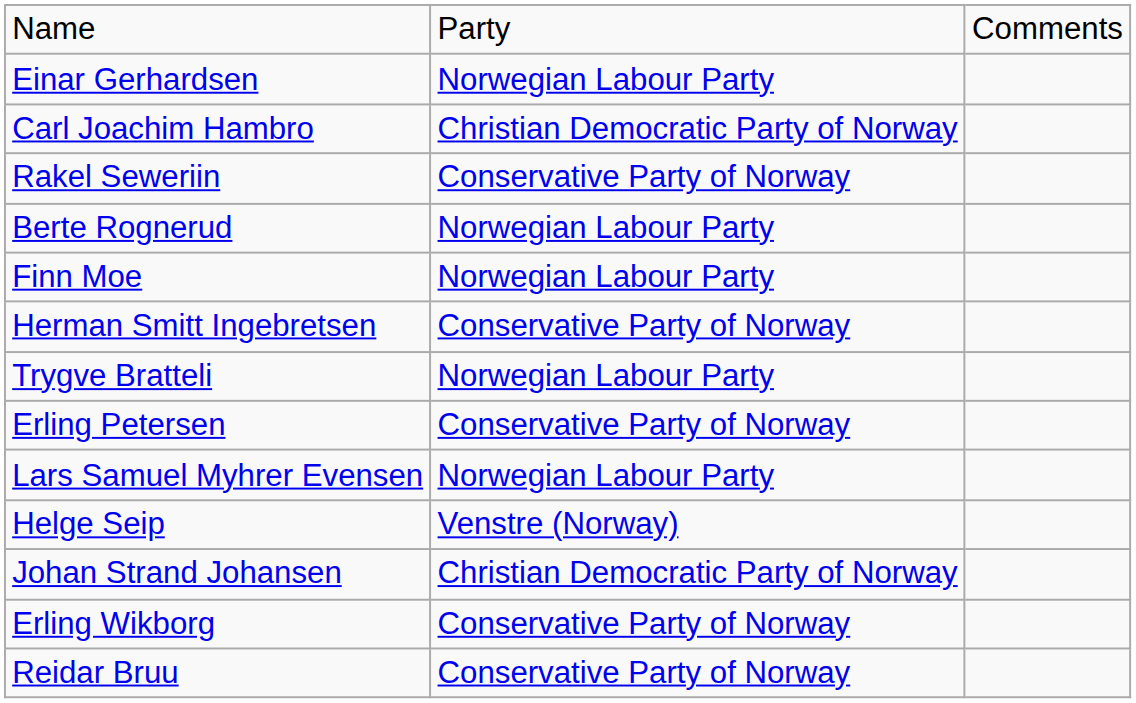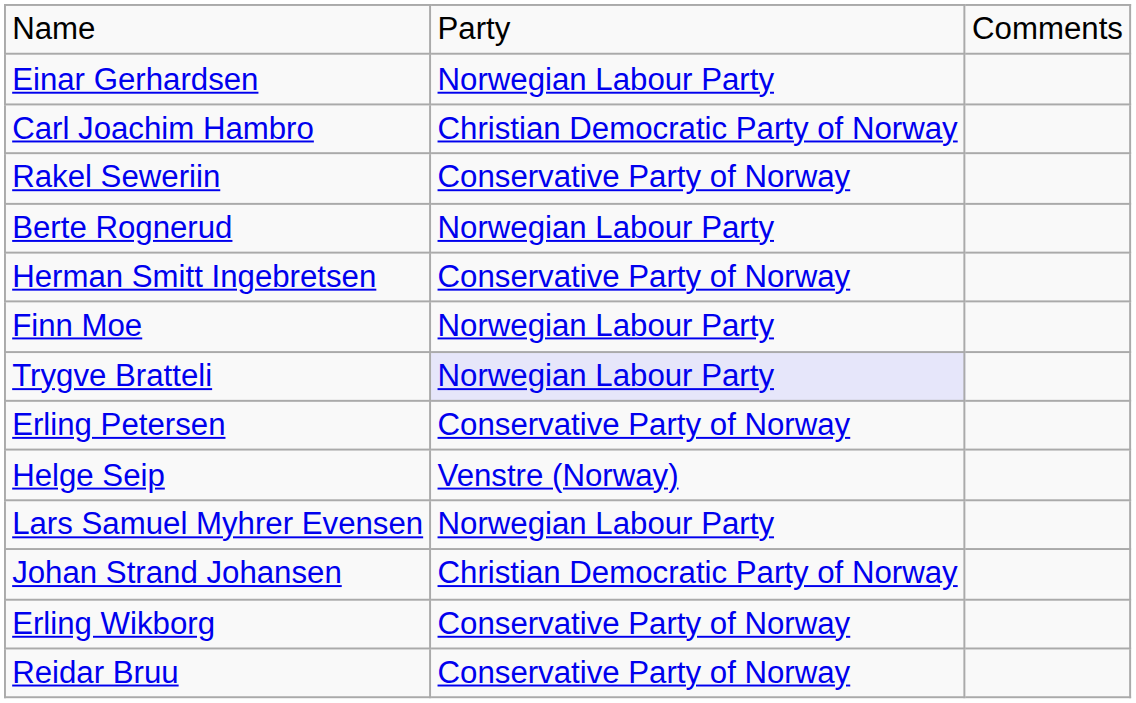 <table class="wikitable">
 <tr>
 <td>Name</td>
 <td>Party</td>
 <td>Comments</td>
 </tr>
 <tr>
 <td><a href='#'>Einar Gerhardsen</a></td>
 <td><a href='#'>Norwegian Labour Party</a></td>
 <td></td>
 </tr>
 <tr>
 <td><a href='#'>Carl Joachim Hambro</a></td>
 <td><a href='#'>Christian Democratic Party of Norway</a></td>
 <td></td>
 </tr>
 <tr>
 <td><a href='#'>Rakel Seweriin</a></td>
 <td><a href='#'>Conservative Party of Norway</a></td>
 <td></td>
 </tr>
 <tr>
 <td><a href='#'>Berte Rognerud</a></td>
 <td><a href='#'>Norwegian Labour Party</a></td>
 <td></td>
 </tr>
 <tr>
+<td><a href='#'>Herman Smitt Ingebretsen</a></td>
+<td><a href='#'>Conservative Party of Norway</a></td>
+<td></td>
+</tr>
+<tr>
 <td><a href='#'>Finn Moe</a></td>
 <td><a href='#'>Norwegian Labour Party</a></td>
 <td></td>
 </tr>
 <tr>
-<td><a href='#'>Herman Smitt Ingebretsen</a></td>
-<td><a href='#'>Conservative Party of Norway</a></td>
-<td></td>
-</tr>
-<tr>
 <td><a href='#'>Trygve Bratteli</a></td>
-<td><a href='#'>Norwegian Labour Party</a></td>
+<td style="background: lavender;"><a href='#'>Norwegian Labour Party</a></td>
 <td></td>
 </tr>
 <tr>
 <td><a href='#'>Erling Petersen</a></td>
 <td><a href='#'>Conservative Party of Norway</a></td>
 <td></td>
 </tr>
 <tr>
-<td><a href='#'>Lars Samuel Myhrer Evensen</a></td>
-<td><a href='#'>Norwegian Labour Party</a></td>
+<td><a href='#'>Helge Seip</a></td>
+<td><a href='#'>Venstre (Norway)</a></td>
 <td></td>
 </tr>
 <tr>
-<td><a href='#'>Helge Seip</a></td>
-<td><a href='#'>Venstre (Norway)</a></td>
+<td><a href='#'>Lars Samuel Myhrer Evensen</a></td>
+<td><a href='#'>Norwegian Labour Party</a></td>
 <td></td>
 </tr>
 <tr>
 <td><a href='#'>Johan Strand Johansen</a></td>
 <td><a href='#'>Christian Democratic Party of Norway</a></td>
 <td></td>
 </tr>
 <tr>
 <td><a href='#'>Erling Wikborg</a></td>
 <td><a href='#'>Conservative Party of Norway</a></td>
 <td></td>
 </tr>
 <tr>
 <td><a href='#'>Reidar Bruu</a></td>
 <td><a href='#'>Conservative Party of Norway</a></td>
 <td></td>
 </tr>
 </table>
